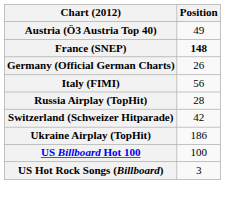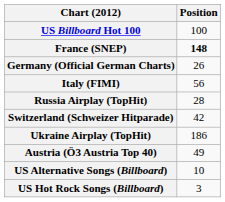 <table class="wikitable sortable plainrowheaders" style="text-align:center">
 <tr>
 <th scope="col">Chart (2012)</th>
 <th scope="col">Position</th>
 </tr>
 <tr>
-<th scope="row">Austria (Ö3 Austria Top 40)</th>
-<td>49</td>
+<th scope="row"><a href='#'>US <em>Billboard</em> Hot 100</a></th>
+<td>100</td>
 </tr>
 <tr>
 <th scope="row">France (SNEP)</th>
 <td><strong>148</strong></td>
 </tr>
 <tr>
 <th scope="row">Germany (Official German Charts)</th>
 <td>26</td>
 </tr>
 <tr>
 <th scope="row">Italy (FIMI)</th>
 <td>56</td>
 </tr>
 <tr>
 <th scope="row">Russia Airplay (TopHit)</th>
 <td>28</td>
 </tr>
 <tr>
 <th scope="row">Switzerland (Schweizer Hitparade)</th>
 <td>42</td>
 </tr>
 <tr>
 <th scope="row">Ukraine Airplay (TopHit)</th>
 <td>186</td>
 </tr>
 <tr>
-<th scope="row"><a href='#'>US <em>Billboard</em> Hot 100</a></th>
-<td>100</td>
+<th scope="row">Austria (Ö3 Austria Top 40)</th>
+<td>49</td>
+</tr>
+<tr>
+<th scope="row">US Alternative Songs (<em>Billboard</em>)</th>
+<td>10</td>
 </tr>
 <tr>
 <th scope="row">US Hot Rock Songs (<em>Billboard</em>)</th>
 <td>3</td>
 </tr>
 </table>
